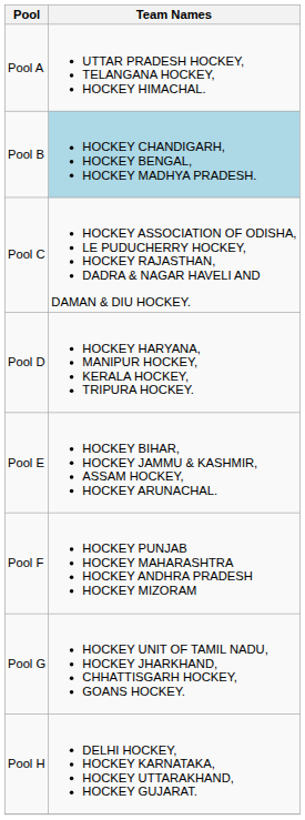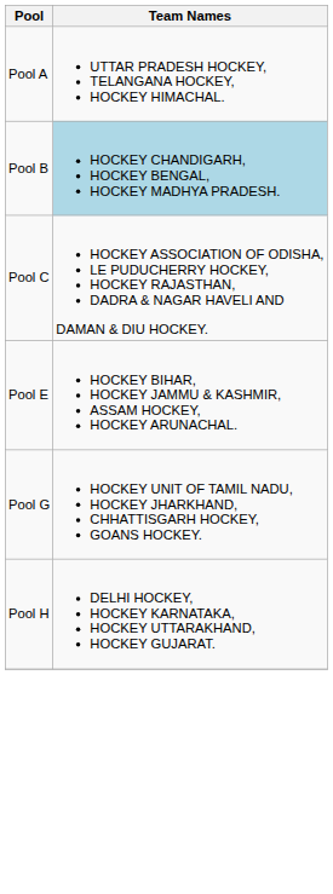 <table class="wikitable">
 <tr>
 <th>Pool</th>
 <th>Team Names</th>
 </tr>
 <tr>
 <td>Pool A</td>
 <td><br><ul><li>UTTAR PRADESH HOCKEY,</li><li>TELANGANA HOCKEY,</li><li>HOCKEY HIMACHAL.</li></ul></td>
 </tr>
 <tr>
 <td>Pool B</td>
 <td style="background: lightblue;"><br><ul><li>HOCKEY CHANDIGARH,</li><li>HOCKEY BENGAL,</li><li>HOCKEY MADHYA PRADESH.</li></ul></td>
 </tr>
 <tr>
 <td>Pool C</td>
 <td><br><ul><li>HOCKEY ASSOCIATION OF ODISHA,</li><li>LE PUDUCHERRY HOCKEY,</li><li>HOCKEY RAJASTHAN,</li><li>DADRA & NAGAR HAVELI AND</li></ul>DAMAN & DIU HOCKEY.</td>
 </tr>
 <tr>
-<td>Pool D</td>
-<td><br><ul><li>HOCKEY HARYANA,</li><li>MANIPUR HOCKEY,</li><li>KERALA HOCKEY,</li><li>TRIPURA HOCKEY.</li></ul></td>
-</tr>
-<tr>
 <td>Pool E</td>
 <td><br><ul><li>HOCKEY BIHAR,</li><li>HOCKEY JAMMU & KASHMIR,</li><li>ASSAM HOCKEY,</li><li>HOCKEY ARUNACHAL.</li></ul></td>
-</tr>
-<tr>
-<td>Pool F</td>
-<td><br><ul><li>HOCKEY PUNJAB</li><li>HOCKEY MAHARASHTRA</li><li>HOCKEY ANDHRA PRADESH</li><li>HOCKEY MIZORAM</li></ul></td>
 </tr>
 <tr>
 <td>Pool G</td>
 <td><br><ul><li>HOCKEY UNIT OF TAMIL NADU,</li><li>HOCKEY JHARKHAND,</li><li>CHHATTISGARH HOCKEY,</li><li>GOANS HOCKEY.</li></ul></td>
 </tr>
 <tr>
 <td>Pool H</td>
 <td><br><ul><li>DELHI HOCKEY,</li><li>HOCKEY KARNATAKA,</li><li>HOCKEY UTTARAKHAND,</li><li>HOCKEY GUJARAT.</li></ul></td>
 </tr>
 <tr>
 </tr>
 </table>
